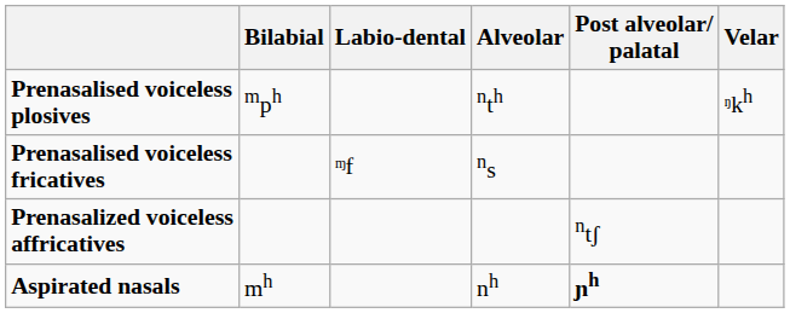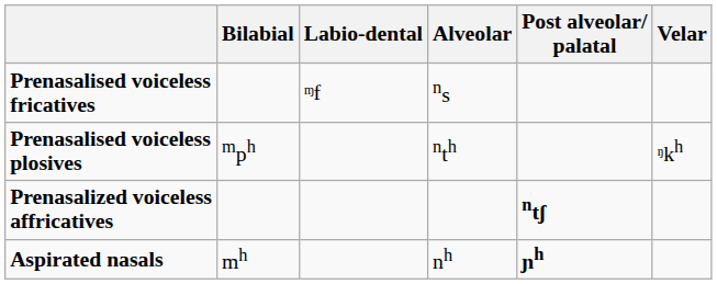 <table class="wikitable">
 <tr>
 <th></th>
 <th>Bilabial</th>
 <th>Labio-dental</th>
 <th>Alveolar</th>
 <th>Post alveolar/<br>palatal</th>
 <th>Velar</th>
 </tr>
 <tr>
+<td><strong>Prenasalised voiceless</strong><br><strong>fricatives</strong></td>
+<td></td>
+<td>ᶬf</td>
+<td><sup>n</sup>s</td>
+<td></td>
+<td></td>
+</tr>
+<tr>
 <td><strong>Prenasalised voiceless</strong><br><strong>plosives</strong></td>
 <td><sup>m</sup>p<sup>h</sup></td>
 <td></td>
 <td><sup>n</sup>t<sup>h</sup></td>
 <td></td>
 <td>ᵑk<sup>h</sup></td>
 </tr>
 <tr>
-<td><strong>Prenasalised voiceless</strong><br><strong>fricatives</strong></td>
-<td></td>
-<td>ᶬf</td>
-<td><sup>n</sup>s</td>
-<td></td>
-<td></td>
-</tr>
-<tr>
 <td><strong>Prenasalized voiceless</strong><br><strong>affricatives</strong></td>
 <td></td>
 <td></td>
 <td></td>
-<td><sup>n</sup>tʃ</td>
+<td><strong><sup>n</sup>tʃ</strong></td>
 <td></td>
 </tr>
 <tr>
 <td><strong>Aspirated nasals</strong></td>
 <td>m<sup>h</sup></td>
 <td></td>
 <td>n<sup>h</sup></td>
 <td><strong>ɲ<sup>h</sup></strong></td>
 <td></td>
 </tr>
 </table>
